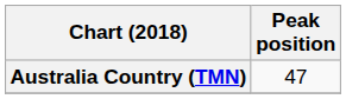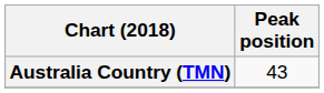 <table class="wikitable sortable plainrowheaders" style="text-align:center;">
 <tr>
 <th>Chart (2018)</th>
 <th>Peak <br> position</th>
 </tr>
 <tr>
 <th scope="row">Australia Country (<a href='#'>TMN</a>)</th>
-<td align="center">47</td>
+<td align="center">43</td>
 </tr>
 <tr>
 </tr>
 <tr>
 </tr>
 </table>
